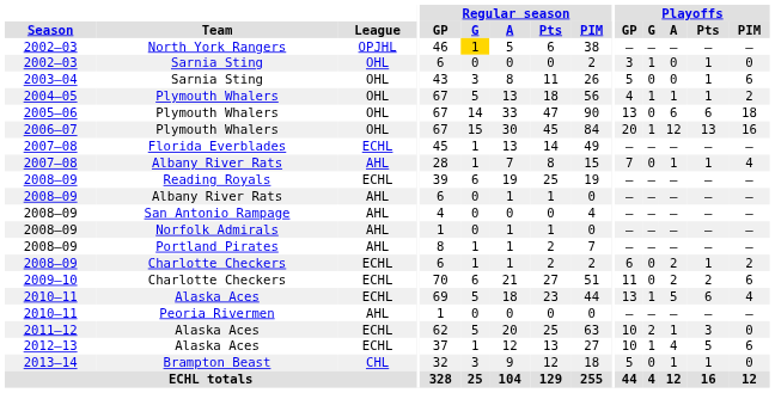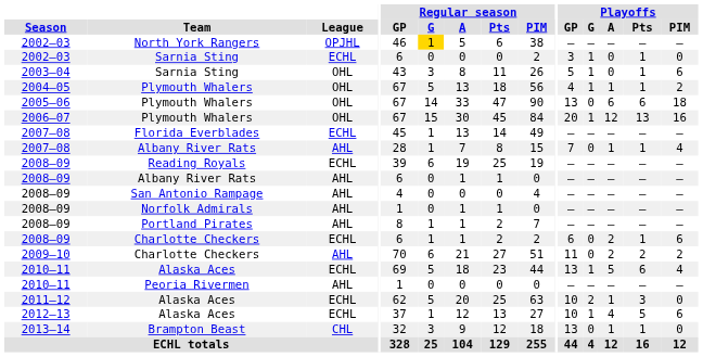 <table border="0" cellpadding="1" cellspacing="0" style="text-align:center; width:60em">
 <tr bgcolor="#e0e0e0">
 <th colspan="3" bgcolor="#ffffff"></th>
 <th rowspan="100" bgcolor="#ffffff"></th>
 <th colspan="5"><a href='#'>Regular season</a></th>
 <th rowspan="100" bgcolor="#ffffff"></th>
 <th colspan="5"><a href='#'>Playoffs</a></th>
 </tr>
 <tr bgcolor="#e0e0e0">
 <th><a href='#'>Season</a></th>
 <th>Team</th>
 <th>League</th>
 <th>GP</th>
 <th><a href='#'>G</a></th>
 <th><a href='#'>A</a></th>
 <th><a href='#'>Pts</a></th>
 <th><a href='#'>PIM</a></th>
 <th>GP</th>
 <th>G</th>
 <th>A</th>
 <th>Pts</th>
 <th>PIM</th>
 </tr>
 <tr>
 <td><a href='#'>2002–03</a></td>
 <td><a href='#'>North York Rangers</a></td>
 <td><a href='#'>OPJHL</a></td>
 <td>46</td>
 <td style="background: gold;">1</td>
 <td>5</td>
 <td>6</td>
 <td>38</td>
 <td>—</td>
 <td>—</td>
 <td>—</td>
 <td>—</td>
 <td>—</td>
 </tr>
 <tr bgcolor="#f0f0f0">
 <td><a href='#'>2002–03</a></td>
 <td><a href='#'>Sarnia Sting</a></td>
-<td><a href='#'>OHL</a></td>
+<td><a href='#'>ECHL</a></td>
 <td>6</td>
 <td>0</td>
 <td>0</td>
 <td>0</td>
 <td>2</td>
 <td>3</td>
 <td>1</td>
 <td>0</td>
 <td>1</td>
 <td>0</td>
 </tr>
 <tr>
 <td><a href='#'>2003–04</a></td>
 <td>Sarnia Sting</td>
 <td>OHL</td>
 <td>43</td>
 <td>3</td>
 <td>8</td>
 <td>11</td>
 <td>26</td>
 <td>5</td>
-<td>0</td>
+<td>1</td>
 <td>0</td>
 <td>1</td>
 <td>6</td>
 </tr>
 <tr bgcolor="#f0f0f0">
 <td><a href='#'>2004–05</a></td>
 <td><a href='#'>Plymouth Whalers</a></td>
 <td>OHL</td>
 <td>67</td>
 <td>5</td>
 <td>13</td>
 <td>18</td>
 <td>56</td>
 <td>4</td>
 <td>1</td>
 <td>1</td>
 <td>1</td>
 <td>2</td>
 </tr>
 <tr>
 <td><a href='#'>2005–06</a></td>
 <td>Plymouth Whalers</td>
 <td>OHL</td>
 <td>67</td>
 <td>14</td>
 <td>33</td>
 <td>47</td>
 <td>90</td>
 <td>13</td>
 <td>0</td>
 <td>6</td>
 <td>6</td>
 <td>18</td>
 </tr>
 <tr bgcolor="#f0f0f0">
 <td><a href='#'>2006–07</a></td>
 <td>Plymouth Whalers</td>
 <td>OHL</td>
 <td>67</td>
 <td>15</td>
 <td>30</td>
 <td>45</td>
 <td>84</td>
 <td>20</td>
 <td>1</td>
 <td>12</td>
 <td>13</td>
 <td>16</td>
 </tr>
 <tr>
 <td><a href='#'>2007–08</a></td>
 <td><a href='#'>Florida Everblades</a></td>
 <td><a href='#'>ECHL</a></td>
 <td>45</td>
 <td>1</td>
 <td>13</td>
 <td>14</td>
 <td>49</td>
 <td>—</td>
 <td>—</td>
 <td>—</td>
 <td>—</td>
 <td>—</td>
 </tr>
 <tr bgcolor="#f0f0f0">
 <td><a href='#'>2007–08</a></td>
 <td><a href='#'>Albany River Rats</a></td>
 <td><a href='#'>AHL</a></td>
 <td>28</td>
 <td>1</td>
 <td>7</td>
 <td>8</td>
 <td>15</td>
 <td>7</td>
 <td>0</td>
 <td>1</td>
 <td>1</td>
 <td>4</td>
 </tr>
 <tr>
 <td><a href='#'>2008–09</a></td>
 <td><a href='#'>Reading Royals</a></td>
 <td>ECHL</td>
 <td>39</td>
 <td>6</td>
 <td>19</td>
 <td>25</td>
 <td>19</td>
 <td>—</td>
 <td>—</td>
 <td>—</td>
 <td>—</td>
 <td>—</td>
 </tr>
 <tr bgcolor="#f0f0f0">
 <td><a href='#'>2008–09</a></td>
 <td>Albany River Rats</td>
 <td>AHL</td>
 <td>6</td>
 <td>0</td>
 <td>1</td>
 <td>1</td>
 <td>0</td>
 <td>—</td>
 <td>—</td>
 <td>—</td>
 <td>—</td>
 <td>—</td>
 </tr>
 <tr>
 <td>2008–09</td>
 <td><a href='#'>San Antonio Rampage</a></td>
 <td>AHL</td>
 <td>4</td>
 <td>0</td>
 <td>0</td>
 <td>0</td>
 <td>4</td>
 <td>—</td>
 <td>—</td>
 <td>—</td>
 <td>—</td>
 <td>—</td>
 </tr>
 <tr bgcolor="#f0f0f0">
 <td>2008–09</td>
 <td><a href='#'>Norfolk Admirals</a></td>
 <td>AHL</td>
 <td>1</td>
 <td>0</td>
 <td>1</td>
 <td>1</td>
 <td>0</td>
 <td>—</td>
 <td>—</td>
 <td>—</td>
 <td>—</td>
 <td>—</td>
 </tr>
 <tr>
 <td>2008–09</td>
 <td><a href='#'>Portland Pirates</a></td>
 <td>AHL</td>
 <td>8</td>
 <td>1</td>
 <td>1</td>
 <td>2</td>
 <td>7</td>
 <td>—</td>
 <td>—</td>
 <td>—</td>
 <td>—</td>
 <td>—</td>
 </tr>
 <tr bgcolor="#f0f0f0">
 <td><a href='#'>2008–09</a></td>
 <td><a href='#'>Charlotte Checkers</a></td>
 <td>ECHL</td>
 <td>6</td>
 <td>1</td>
 <td>1</td>
 <td>2</td>
 <td>2</td>
 <td>6</td>
 <td>0</td>
 <td>2</td>
 <td>1</td>
-<td>2</td>
+<td>6</td>
 </tr>
 <tr>
 <td><a href='#'>2009–10</a></td>
 <td>Charlotte Checkers</td>
-<td>ECHL</td>
+<td><a href='#'>AHL</a></td>
 <td>70</td>
 <td>6</td>
 <td>21</td>
 <td>27</td>
 <td>51</td>
 <td>11</td>
 <td>0</td>
 <td>2</td>
 <td>2</td>
-<td>6</td>
+<td>2</td>
 </tr>
 <tr bgcolor="#f0f0f0">
 <td><a href='#'>2010–11</a></td>
 <td><a href='#'>Alaska Aces</a></td>
 <td>ECHL</td>
 <td>69</td>
 <td>5</td>
 <td>18</td>
 <td>23</td>
 <td>44</td>
 <td>13</td>
 <td>1</td>
 <td>5</td>
 <td>6</td>
 <td>4</td>
 </tr>
 <tr>
 <td><a href='#'>2010–11</a></td>
 <td><a href='#'>Peoria Rivermen</a></td>
 <td>AHL</td>
 <td>1</td>
 <td>0</td>
 <td>0</td>
 <td>0</td>
 <td>0</td>
 <td>—</td>
 <td>—</td>
 <td>—</td>
 <td>—</td>
 <td>—</td>
 </tr>
 <tr bgcolor="#f0f0f0">
 <td><a href='#'>2011–12</a></td>
 <td>Alaska Aces</td>
 <td>ECHL</td>
 <td>62</td>
 <td>5</td>
 <td>20</td>
 <td>25</td>
 <td>63</td>
 <td>10</td>
 <td>2</td>
 <td>1</td>
 <td>3</td>
 <td>0</td>
 </tr>
 <tr>
 <td><a href='#'>2012–13</a></td>
 <td>Alaska Aces</td>
 <td>ECHL</td>
 <td>37</td>
 <td>1</td>
 <td>12</td>
 <td>13</td>
 <td>27</td>
 <td>10</td>
 <td>1</td>
 <td>4</td>
 <td>5</td>
 <td>6</td>
 </tr>
 <tr bgcolor="#f0f0f0">
 <td><a href='#'>2013–14</a></td>
 <td><a href='#'>Brampton Beast</a></td>
 <td><a href='#'>CHL</a></td>
 <td>32</td>
 <td>3</td>
 <td>9</td>
 <td>12</td>
 <td>18</td>
-<td>5</td>
+<td>13</td>
 <td>0</td>
 <td>1</td>
 <td>1</td>
 <td>0</td>
 </tr>
 <tr>
 </tr>
 <tr bgcolor="#e0e0e0">
 <th colspan="3">ECHL totals</th>
 <th>328</th>
 <th>25</th>
 <th>104</th>
 <th>129</th>
 <th>255</th>
 <th>44</th>
 <th>4</th>
 <th>12</th>
 <th>16</th>
 <th>12</th>
 </tr>
 </table>
